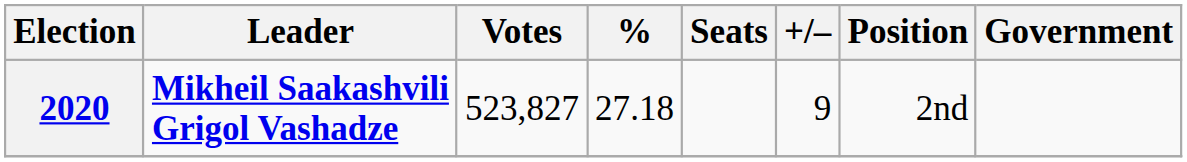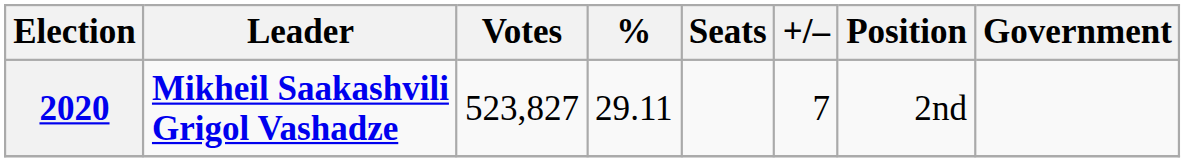 <table class="wikitable" style="text-align: right;">
 <tr>
 <th>Election</th>
 <th>Leader</th>
 <th>Votes</th>
 <th>%</th>
 <th>Seats</th>
 <th>+/–</th>
 <th>Position</th>
 <th>Government</th>
 </tr>
 <tr>
 <th><a href='#'>2020</a></th>
 <td align="left"><strong><a href='#'>Mikheil Saakashvili</a><br><a href='#'>Grigol Vashadze</a></strong></td>
 <td>523,827</td>
-<td>27.18</td>
+<td>29.11</td>
 <td></td>
-<td> 9</td>
+<td> 7</td>
 <td> 2nd</td>
 <td></td>
 </tr>
 <tr>
 </tr>
 </table>
